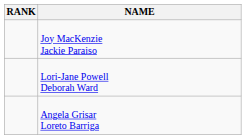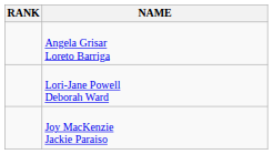 <table class="wikitable">
 <tr>
 <th>RANK</th>
 <th style="width: 20em">NAME</th>
 </tr>
 <tr>
 <td align="center"></td>
-<td><strong></strong><br><a href='#'>Joy MacKenzie</a><br><a href='#'>Jackie Paraiso</a></td>
+<td><strong></strong><br><a href='#'>Angela Grisar</a><br><a href='#'>Loreto Barriga</a></td>
 </tr>
 <tr>
 <td align="center"></td>
 <td><strong></strong><br><a href='#'>Lori-Jane Powell</a><br><a href='#'>Deborah Ward</a></td>
 </tr>
 <tr>
 <td align="center"></td>
-<td><strong></strong><br><a href='#'>Angela Grisar</a><br><a href='#'>Loreto Barriga</a></td>
+<td><strong></strong><br><a href='#'>Joy MacKenzie</a><br><a href='#'>Jackie Paraiso</a></td>
 </tr>
 </table>
